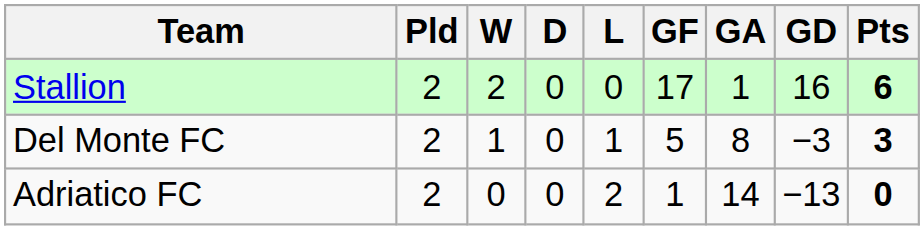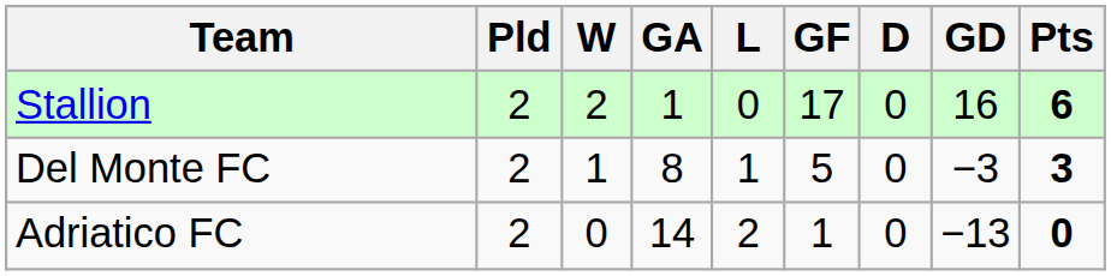 <table class="wikitable" style="text-align: center;">
 <tr>
 <th width="175">Team</th>
 <th width="20">Pld</th>
 <th width="20">W</th>
-<th width="20">D</th>
+<th width="20">GA</th>
 <th width="20">L</th>
 <th width="20">GF</th>
-<th width="20">GA</th>
+<th width="20">D</th>
 <th width="20">GD</th>
 <th width="20">Pts</th>
 </tr>
 <tr bgcolor=#ccffcc>
 <td style="text-align:left;"><a href='#'>Stallion</a></td>
 <td>2</td>
 <td>2</td>
-<td>0</td>
+<td>1</td>
 <td>0</td>
 <td>17</td>
-<td>1</td>
+<td>0</td>
 <td>16</td>
 <td><strong>6</strong></td>
 </tr>
 <tr>
 <td style="text-align:left;">Del Monte FC</td>
 <td>2</td>
 <td>1</td>
-<td>0</td>
+<td>8</td>
 <td>1</td>
 <td>5</td>
-<td>8</td>
+<td>0</td>
 <td>−3</td>
 <td><strong>3</strong></td>
 </tr>
 <tr>
 <td style="text-align:left;">Adriatico FC</td>
 <td>2</td>
 <td>0</td>
-<td>0</td>
+<td>14</td>
 <td>2</td>
 <td>1</td>
-<td>14</td>
+<td>0</td>
 <td>−13</td>
 <td><strong>0</strong></td>
 </tr>
 </table>
